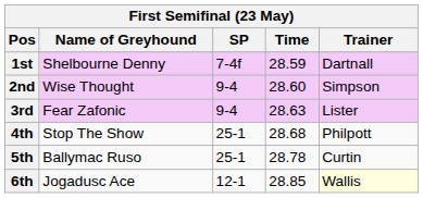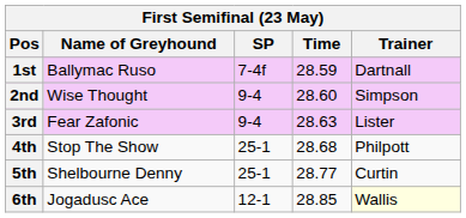 <table class="wikitable">
 <tr>
 <th colspan="6">First Semifinal (23 May)</th>
 </tr>
 <tr>
 <th width=30>Pos</th>
 <th width=180>Name of Greyhound</th>
 <th width=50>SP</th>
 <th width=50>Time</th>
 <th width=100>Trainer</th>
 </tr>
 <tr style="background: #f4caf9;">
 <th>1st</th>
-<td>Shelbourne Denny</td>
+<td>Ballymac Ruso</td>
 <td>7-4f</td>
 <td>28.59</td>
 <td>Dartnall</td>
 </tr>
 <tr style="background: #f4caf9;">
 <th>2nd</th>
 <td>Wise Thought</td>
 <td>9-4</td>
 <td>28.60</td>
 <td>Simpson</td>
 </tr>
 <tr style="background: #f4caf9;">
 <th>3rd</th>
 <td>Fear Zafonic</td>
 <td>9-4</td>
 <td>28.63</td>
 <td>Lister</td>
 </tr>
 <tr>
 <th>4th</th>
 <td>Stop The Show</td>
 <td>25-1</td>
 <td>28.68</td>
 <td>Philpott</td>
 </tr>
 <tr>
 <th>5th</th>
-<td>Ballymac Ruso</td>
+<td>Shelbourne Denny</td>
 <td>25-1</td>
-<td>28.78</td>
+<td>28.77</td>
 <td>Curtin</td>
 </tr>
 <tr>
 <th>6th</th>
 <td>Jogadusc Ace</td>
 <td>12-1</td>
 <td>28.85</td>
 <td style="background: lightyellow;">Wallis</td>
 </tr>
 </table>
